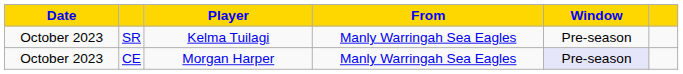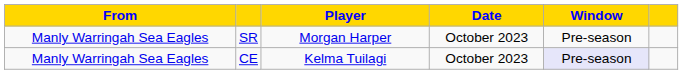 <table class="wikitable" style="text-align:center; font-size:95%; ">
 <tr>
-<th style="background:gold; color:blue; width:120px;">Date</th>
+<th style="background:gold; color:blue; width:250px;">From</th>
 <th style="background:gold; color:blue; width:20px;"></th>
 <th style="background:gold; color:blue; width:180px;">Player</th>
-<th style="background:gold; color:blue; width:250px;">From</th>
+<th style="background:gold; color:blue; width:120px;">Date</th>
 <th style="background:gold; color:blue; width:110px;">Window</th>
 <th style="background:gold; color:blue; width:25px;"></th>
 </tr>
 <tr>
+<td> <a href='#'>Manly Warringah Sea Eagles</a></td>
+<td style="text-align:center"><a href='#'>SR</a></td>
+<td> <a href='#'>Morgan Harper</a></td>
 <td>October 2023</td>
-<td style="text-align:center"><a href='#'>SR</a></td>
-<td> <a href='#'>Kelma Tuilagi</a></td>
-<td> <a href='#'>Manly Warringah Sea Eagles</a></td>
 <td>Pre-season</td>
 <td></td>
 </tr>
 <tr>
+<td> <a href='#'>Manly Warringah Sea Eagles</a></td>
+<td style="text-align:center"><a href='#'>CE</a></td>
+<td> <a href='#'>Kelma Tuilagi</a></td>
 <td>October 2023</td>
-<td style="text-align:center"><a href='#'>CE</a></td>
-<td> <a href='#'>Morgan Harper</a></td>
-<td> <a href='#'>Manly Warringah Sea Eagles</a></td>
 <td style="background: lavender;">Pre-season</td>
 <td></td>
 </tr>
 </table>
